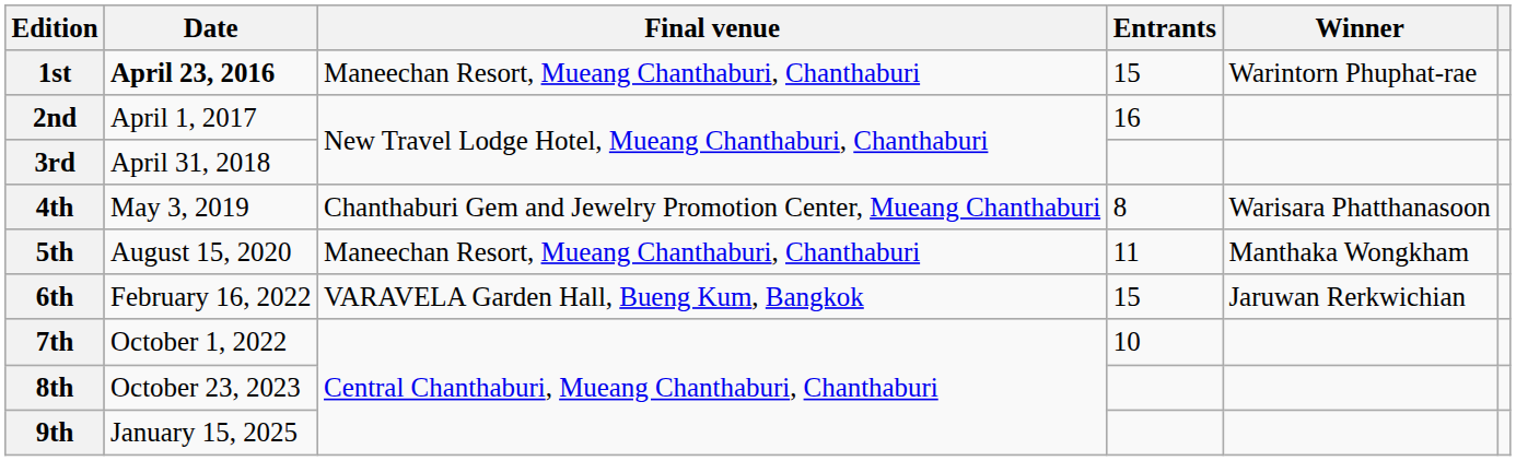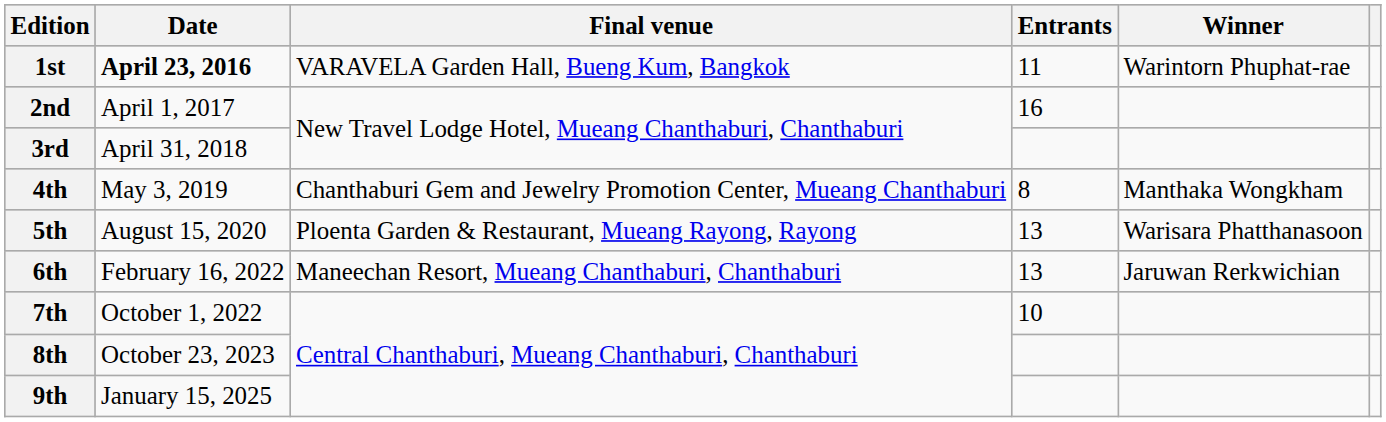 <table class="wikitable defaultcenter col2left col3left col5left" style="font-size:95%;">
 <tr>
 <th>Edition</th>
 <th>Date</th>
 <th>Final venue</th>
 <th>Entrants</th>
 <th>Winner</th>
 <th></th>
 </tr>
 <tr>
 <th>1st</th>
 <td><strong>April 23, 2016</strong></td>
-<td>Maneechan Resort, <a href='#'>Mueang Chanthaburi</a>, <a href='#'>Chanthaburi</a></td>
-<td>15</td>
+<td>VARAVELA Garden Hall, <a href='#'>Bueng Kum</a>, <a href='#'>Bangkok</a></td>
+<td>11</td>
 <td>Warintorn Phuphat-rae</td>
 <td></td>
 </tr>
 <tr>
 <th>2nd</th>
 <td>April 1, 2017</td>
 <td rowspan=2>New Travel Lodge Hotel, <a href='#'>Mueang Chanthaburi</a>, <a href='#'>Chanthaburi</a></td>
 <td>16</td>
 <td></td>
 <td></td>
 </tr>
 <tr>
 <th>3rd</th>
 <td>April 31, 2018</td>
 <td></td>
 <td></td>
 <td></td>
 </tr>
 <tr>
 <th>4th</th>
 <td>May 3, 2019</td>
 <td>Chanthaburi Gem and Jewelry Promotion Center, <a href='#'>Mueang Chanthaburi</a></td>
 <td>8</td>
-<td>Warisara Phatthanasoon</td>
+<td>Manthaka Wongkham</td>
 <td></td>
 </tr>
 <tr>
 <th>5th</th>
 <td>August 15, 2020</td>
-<td>Maneechan Resort, <a href='#'>Mueang Chanthaburi</a>, <a href='#'>Chanthaburi</a></td>
-<td>11</td>
-<td>Manthaka Wongkham</td>
+<td>Ploenta Garden & Restaurant, <a href='#'>Mueang Rayong</a>, <a href='#'>Rayong</a></td>
+<td>13</td>
+<td>Warisara Phatthanasoon</td>
 <td></td>
 </tr>
 <tr>
 <th>6th</th>
 <td>February 16, 2022</td>
-<td>VARAVELA Garden Hall, <a href='#'>Bueng Kum</a>, <a href='#'>Bangkok</a></td>
-<td>15</td>
+<td>Maneechan Resort, <a href='#'>Mueang Chanthaburi</a>, <a href='#'>Chanthaburi</a></td>
+<td>13</td>
 <td>Jaruwan Rerkwichian</td>
 <td></td>
 </tr>
 <tr>
 <th>7th</th>
 <td>October 1, 2022</td>
 <td rowspan=3><a href='#'>Central Chanthaburi</a>, <a href='#'>Mueang Chanthaburi</a>, <a href='#'>Chanthaburi</a></td>
 <td>10</td>
 <td></td>
 <td></td>
 </tr>
 <tr>
 <th>8th</th>
 <td>October 23, 2023</td>
 <td></td>
 <td></td>
 <td></td>
 </tr>
 <tr>
 <th>9th</th>
 <td>January 15, 2025</td>
 <td></td>
 <td></td>
 <td></td>
 </tr>
 </table>
